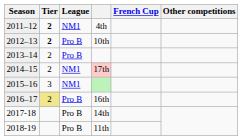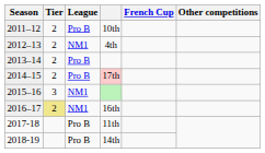 <table class="wikitable" style="font-size:85%;">
 <tr>
 <th>Season</th>
 <th>Tier</th>
 <th>League</th>
 <th></th>
 <th><a href='#'>French Cup</a></th>
 <th colspan=2>Other competitions</th>
 </tr>
 <tr>
 <td style="background:#efefef;">2011–12</td>
-<td align="center"><strong>2</strong></td>
-<td><a href='#'>NM1</a></td>
-<td align="center">4th</td>
+<td align="center">2</td>
+<td><a href='#'>Pro B</a></td>
+<td align="center">10th</td>
 <td></td>
 <td colspan=2></td>
 </tr>
 <tr>
 <td style="background:#efefef;">2012–13</td>
-<td align="center"><strong>2</strong></td>
-<td><a href='#'>Pro B</a></td>
-<td align="center">10th</td>
+<td align="center">2</td>
+<td><a href='#'>NM1</a></td>
+<td align="center">4th</td>
 <td></td>
 <td colspan=2></td>
 </tr>
 <tr>
 <td style="background:#efefef;">2013–14</td>
 <td align="center">2</td>
 <td><a href='#'>Pro B</a></td>
 <td></td>
 <td></td>
 <td colspan=2></td>
 </tr>
 <tr>
 <td style="background:#efefef;">2014–15</td>
 <td align="center">2</td>
-<td><a href='#'>NM1</a></td>
+<td><a href='#'>Pro B</a></td>
 <td align="center" bgcolor=#fcc>17th</td>
 <td></td>
 <td colspan=2></td>
 </tr>
 <tr>
 <td style="background:#efefef;">2015–16</td>
 <td align="center">3</td>
 <td><a href='#'>NM1</a></td>
 <td style="background:#BBF3BB"></td>
 <td></td>
 <td colspan=2></td>
 </tr>
 <tr>
 <td style="background:#efefef;">2016–17</td>
 <td align="center" style="background: khaki;">2</td>
-<td><a href='#'>Pro B</a></td>
+<td><a href='#'>NM1</a></td>
 <td align="center">16th</td>
 <td></td>
 <td colspan=2></td>
 </tr>
 <tr>
 <td>2017-18</td>
 <td></td>
 <td>Pro B</td>
-<td>14th</td>
+<td>11th</td>
 <td></td>
 </tr>
 <tr>
 <td>2018-19</td>
 <td></td>
 <td>Pro B</td>
-<td>11th</td>
+<td>14th</td>
 <td></td>
 </tr>
 </table>
